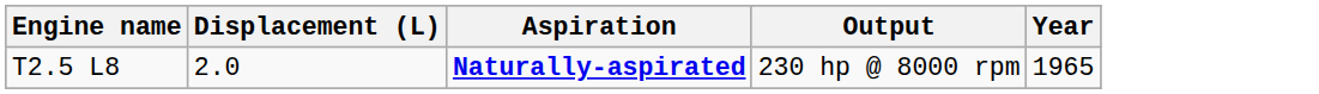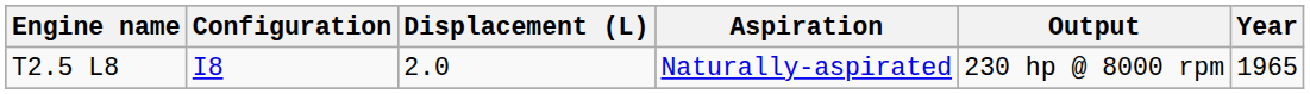 <table class="wikitable">
 <tr>
 <th>Engine name</th>
+<th>Configuration</th>
 <th>Displacement (L)</th>
 <th>Aspiration</th>
 <th>Output</th>
 <th>Year</th>
 </tr>
 <tr>
 <td>T2.5 L8</td>
+<td><a href='#'>I8</a></td>
 <td>2.0</td>
-<td><strong><a href='#'>Naturally-aspirated</a></strong></td>
+<td><a href='#'>Naturally-aspirated</a></td>
 <td>230 hp @ 8000 rpm</td>
 <td>1965</td>
 </tr>
 </table>
